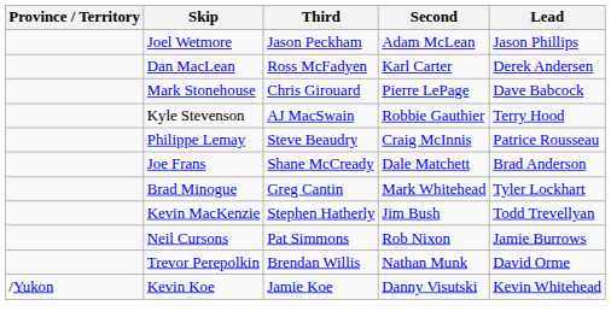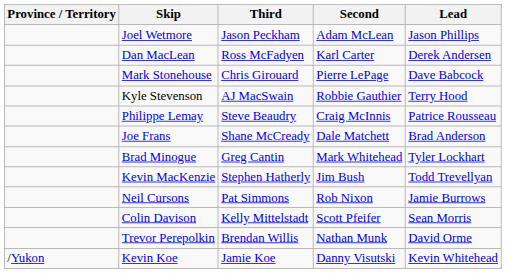 <table class="wikitable">
 <tr>
 <th>Province / Territory</th>
 <th>Skip</th>
 <th>Third</th>
 <th>Second</th>
 <th>Lead</th>
 </tr>
 <tr>
 <td></td>
 <td><a href='#'>Joel Wetmore</a></td>
 <td><a href='#'>Jason Peckham</a></td>
 <td><a href='#'>Adam McLean</a></td>
 <td><a href='#'>Jason Phillips</a></td>
 </tr>
 <tr>
 <td></td>
 <td><a href='#'>Dan MacLean</a></td>
 <td><a href='#'>Ross McFadyen</a></td>
 <td><a href='#'>Karl Carter</a></td>
 <td><a href='#'>Derek Andersen</a></td>
 </tr>
 <tr>
 <td></td>
 <td><a href='#'>Mark Stonehouse</a></td>
 <td><a href='#'>Chris Girouard</a></td>
 <td><a href='#'>Pierre LePage</a></td>
 <td><a href='#'>Dave Babcock</a></td>
 </tr>
 <tr>
 <td></td>
 <td>Kyle Stevenson</td>
 <td><a href='#'>AJ MacSwain</a></td>
 <td><a href='#'>Robbie Gauthier</a></td>
 <td><a href='#'>Terry Hood</a></td>
 </tr>
 <tr>
 <td></td>
 <td><a href='#'>Philippe Lemay</a></td>
 <td><a href='#'>Steve Beaudry</a></td>
 <td><a href='#'>Craig McInnis</a></td>
 <td><a href='#'>Patrice Rousseau</a></td>
 </tr>
 <tr>
 <td></td>
 <td><a href='#'>Joe Frans</a></td>
 <td><a href='#'>Shane McCready</a></td>
 <td><a href='#'>Dale Matchett</a></td>
 <td><a href='#'>Brad Anderson</a></td>
 </tr>
 <tr>
 <td></td>
 <td><a href='#'>Brad Minogue</a></td>
 <td><a href='#'>Greg Cantin</a></td>
 <td><a href='#'>Mark Whitehead</a></td>
 <td><a href='#'>Tyler Lockhart</a></td>
 </tr>
 <tr>
 <td></td>
 <td><a href='#'>Kevin MacKenzie</a></td>
 <td><a href='#'>Stephen Hatherly</a></td>
 <td><a href='#'>Jim Bush</a></td>
 <td><a href='#'>Todd Trevellyan</a></td>
 </tr>
 <tr>
 <td></td>
 <td><a href='#'>Neil Cursons</a></td>
 <td><a href='#'>Pat Simmons</a></td>
 <td><a href='#'>Rob Nixon</a></td>
 <td><a href='#'>Jamie Burrows</a></td>
 </tr>
 <tr>
 <td></td>
+<td><a href='#'>Colin Davison</a></td>
+<td><a href='#'>Kelly Mittelstadt</a></td>
+<td><a href='#'>Scott Pfeifer</a></td>
+<td><a href='#'>Sean Morris</a></td>
+</tr>
+<tr>
+<td></td>
 <td><a href='#'>Trevor Perepolkin</a></td>
 <td><a href='#'>Brendan Willis</a></td>
 <td><a href='#'>Nathan Munk</a></td>
 <td><a href='#'>David Orme</a></td>
 </tr>
 <tr>
 <td>/<a href='#'>Yukon</a></td>
 <td><a href='#'>Kevin Koe</a></td>
 <td><a href='#'>Jamie Koe</a></td>
 <td><a href='#'>Danny Visutski</a></td>
 <td><a href='#'>Kevin Whitehead</a></td>
 </tr>
 </table>
